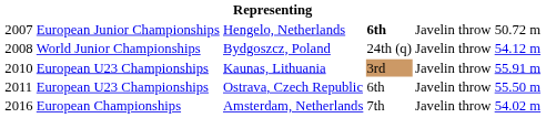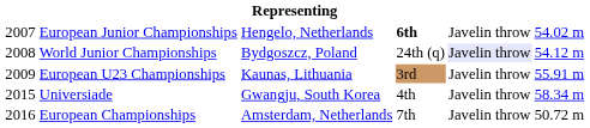 <table>
 <tr>
 <th colspan="6">Representing </th>
 </tr>
 <tr>
 <td>2007</td>
 <td><a href='#'>European Junior Championships</a></td>
 <td><a href='#'>Hengelo, Netherlands</a></td>
 <td><strong>6th</strong></td>
 <td>Javelin throw</td>
-<td>50.72 m</td>
+<td><a href='#'>54.02 m</a></td>
 </tr>
 <tr>
 <td>2008</td>
 <td><a href='#'>World Junior Championships</a></td>
 <td><a href='#'>Bydgoszcz, Poland</a></td>
 <td>24th (q)</td>
-<td>Javelin throw</td>
+<td style="background: lavender;">Javelin throw</td>
 <td><a href='#'>54.12 m</a></td>
 </tr>
 <tr>
-<td>2010</td>
+<td>2009</td>
 <td><a href='#'>European U23 Championships</a></td>
 <td><a href='#'>Kaunas, Lithuania</a></td>
 <td bgcolor=cc9966>3rd</td>
 <td>Javelin throw</td>
 <td><a href='#'>55.91 m</a></td>
 </tr>
 <tr>
-<td>2011</td>
-<td><a href='#'>European U23 Championships</a></td>
-<td><a href='#'>Ostrava, Czech Republic</a></td>
-<td>6th</td>
+<td>2015</td>
+<td><a href='#'>Universiade</a></td>
+<td><a href='#'>Gwangju, South Korea</a></td>
+<td>4th</td>
 <td>Javelin throw</td>
-<td><a href='#'>55.50 m</a></td>
+<td><a href='#'>58.34 m</a></td>
 </tr>
 <tr>
 <td>2016</td>
 <td><a href='#'>European Championships</a></td>
 <td><a href='#'>Amsterdam, Netherlands</a></td>
 <td>7th</td>
 <td>Javelin throw</td>
-<td><a href='#'>54.02 m</a></td>
+<td>50.72 m</td>
 </tr>
 </table>
